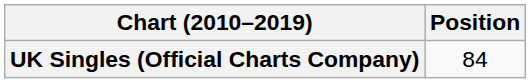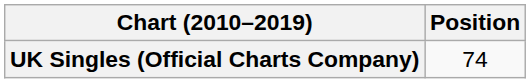 <table class="wikitable plainrowheaders" style="text-align:center">
 <tr>
 <th scope="col">Chart (2010–2019)</th>
 <th scope="col">Position</th>
 </tr>
 <tr>
 <th scope="row">UK Singles (Official Charts Company)</th>
-<td>84</td>
+<td>74</td>
 </tr>
 </table>
